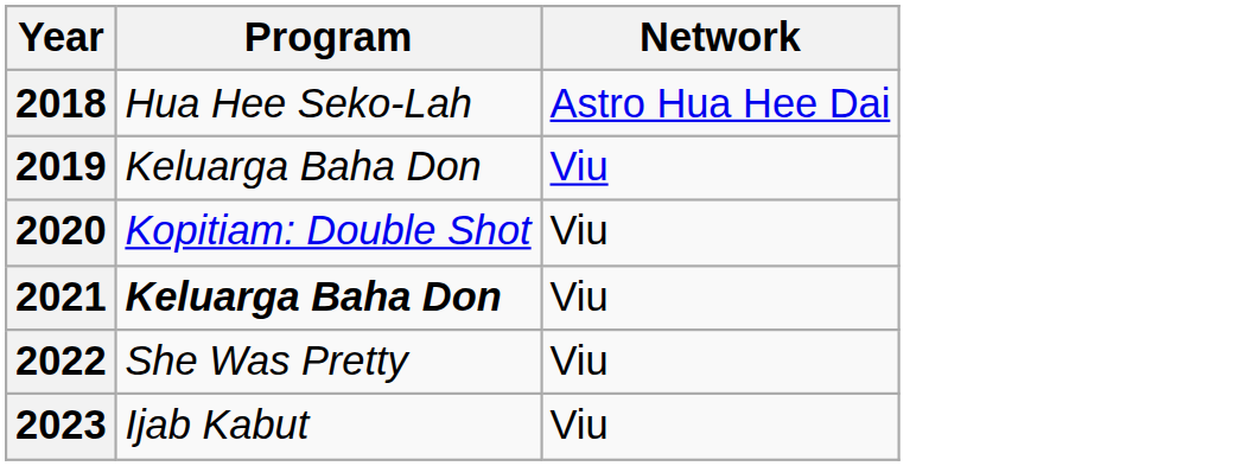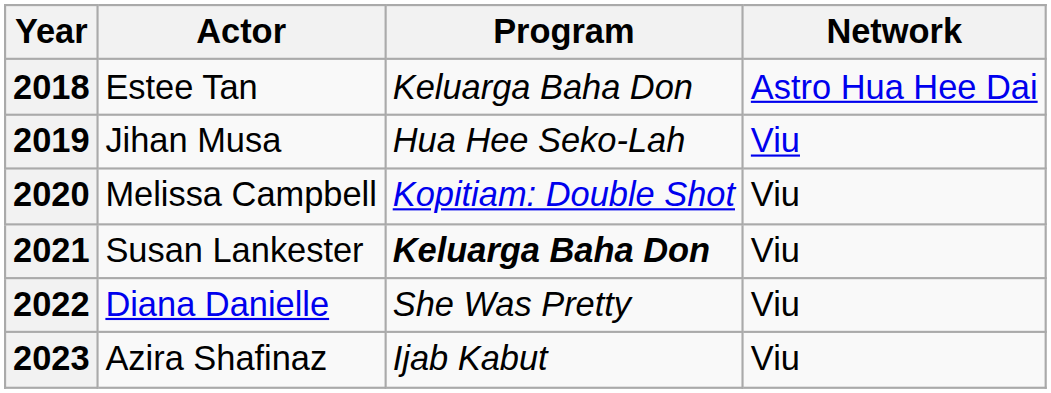 <table class="wikitable plainrowheaders">
 <tr>
 <th>Year</th>
+<th>Actor</th>
 <th>Program</th>
 <th>Network</th>
 </tr>
 <tr>
 <th scope="row">2018</th>
-<td><em>Hua Hee Seko-Lah</em></td>
+<td>Estee Tan</td>
+<td><em>Keluarga Baha Don</em></td>
 <td><a href='#'>Astro Hua Hee Dai</a></td>
 </tr>
 <tr>
 <th scope="row">2019</th>
-<td><em>Keluarga Baha Don</em></td>
+<td>Jihan Musa</td>
+<td><em>Hua Hee Seko-Lah</em></td>
 <td><a href='#'>Viu</a></td>
 </tr>
 <tr>
 <th scope="row">2020</th>
+<td>Melissa Campbell</td>
 <td><em><a href='#'>Kopitiam: Double Shot</a></em></td>
 <td>Viu</td>
 </tr>
 <tr>
 <th scope="row">2021</th>
+<td>Susan Lankester</td>
 <td><strong><em>Keluarga Baha Don</em></strong></td>
 <td>Viu</td>
 </tr>
 <tr>
 <th scope="row">2022</th>
+<td><a href='#'>Diana Danielle</a></td>
 <td><em>She Was Pretty</em></td>
 <td>Viu</td>
 </tr>
 <tr>
 <th scope="row">2023</th>
+<td>Azira Shafinaz</td>
 <td><em>Ijab Kabut</em></td>
 <td>Viu</td>
 </tr>
 </table>
